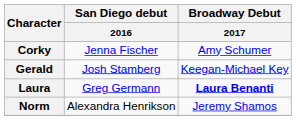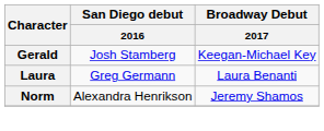 <table class="wikitable">
 <tr>
 <th rowspan="2">Character</th>
 <th>San Diego debut</th>
 <th>Broadway Debut</th>
 </tr>
 <tr>
 <th><small>2016</small></th>
 <th><small>2017</small></th>
 </tr>
 <tr>
-<th>Corky</th>
-<td align="center" ,><a href='#'>Jenna Fischer</a></td>
-<td align="center"><a href='#'>Amy Schumer</a></td>
-</tr>
-<tr>
 <th>Gerald</th>
 <td align="center" ,><a href='#'>Josh Stamberg</a></td>
 <td align="center"><a href='#'>Keegan-Michael Key</a></td>
 </tr>
 <tr>
 <th>Laura</th>
 <td align="center" ,><a href='#'>Greg Germann</a></td>
-<td align="center"><strong><a href='#'>Laura Benanti</a></strong></td>
+<td align="center"><a href='#'>Laura Benanti</a></td>
 </tr>
 <tr>
 <th>Norm</th>
 <td align="center" ,>Alexandra Henrikson</td>
 <td align="center"><a href='#'>Jeremy Shamos</a></td>
 </tr>
 <tr>
 </tr>
 </table>
